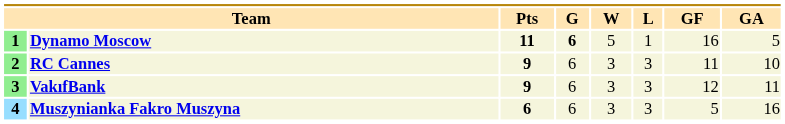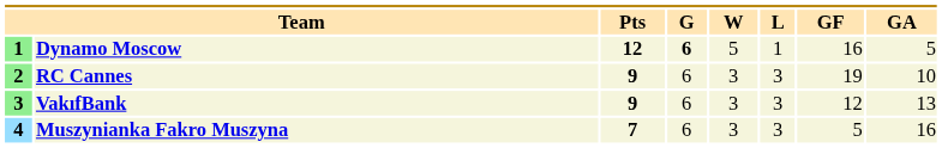 <table width=60%>
 <tr>
 <th colspan="10" bgcolor=#B8860B><span></span></th>
 </tr>
 <tr>
 <th colspan="2" bgcolor=#ffe5b4><span>Team</span></th>
 <th bgcolor=#ffe5b4 align="center"><span><strong>Pts</strong></span></th>
 <th bgcolor=#ffe5b4 align="center"><span>G</span></th>
 <th bgcolor=#ffe5b4 align="center"><span>W</span></th>
 <th bgcolor=#ffe5b4 align="center"><span>L</span></th>
 <th bgcolor=#ffe5b4 align="center"><span>GF</span></th>
 <th bgcolor=#ffe5b4 align="center"><span>GA</span></th>
 </tr>
 <tr>
 <th bgcolor=#90EE90 align="center"><span>1</span></th>
 <td bgcolor=#f5f5dc> <strong><a href='#'>Dynamo Moscow</a></strong></td>
-<td bgcolor=#f5f5dc align="center"><strong>11</strong></td>
+<td bgcolor=#f5f5dc align="center"><strong>12</strong></td>
 <td bgcolor=#f5f5dc align="center"><strong>6</strong></td>
 <td bgcolor=#f5f5dc align="center">5</td>
 <td bgcolor=#f5f5dc align="center">1</td>
 <td bgcolor=#f5f5dc align="right">16</td>
 <td bgcolor=#f5f5dc align="right">5</td>
 </tr>
 <tr>
 <th bgcolor=#90EE90 align="center"><span>2</span></th>
 <td bgcolor=#f5f5dc> <strong><a href='#'>RC Cannes</a></strong></td>
 <td bgcolor=#f5f5dc align="center"><strong>9</strong></td>
 <td bgcolor=#f5f5dc align="center">6</td>
 <td bgcolor=#f5f5dc align="center">3</td>
 <td bgcolor=#f5f5dc align="center">3</td>
-<td bgcolor=#f5f5dc align="right">11</td>
+<td bgcolor=#f5f5dc align="right">19</td>
 <td bgcolor=#f5f5dc align="right">10</td>
 </tr>
 <tr>
 <th bgcolor=#90EE90 align="center"><span>3</span></th>
 <td bgcolor=#f5f5dc> <strong><a href='#'>VakıfBank</a></strong></td>
 <td bgcolor=#f5f5dc align="center"><strong>9</strong></td>
 <td bgcolor=#f5f5dc align="center">6</td>
 <td bgcolor=#f5f5dc align="center">3</td>
 <td bgcolor=#f5f5dc align="center">3</td>
 <td bgcolor=#f5f5dc align="right">12</td>
-<td bgcolor=#f5f5dc align="right">11</td>
+<td bgcolor=#f5f5dc align="right">13</td>
 </tr>
 <tr>
 <th bgcolor=#97DEFF align="center"><span>4</span></th>
 <td bgcolor=#f5f5dc> <strong><a href='#'>Muszynianka Fakro Muszyna</a></strong></td>
-<td bgcolor=#f5f5dc align="center"><strong>6</strong></td>
+<td bgcolor=#f5f5dc align="center"><strong>7</strong></td>
 <td bgcolor=#f5f5dc align="center">6</td>
 <td bgcolor=#f5f5dc align="center">3</td>
 <td bgcolor=#f5f5dc align="center">3</td>
 <td bgcolor=#f5f5dc align="right">5</td>
 <td bgcolor=#f5f5dc align="right">16</td>
 </tr>
 </table>
